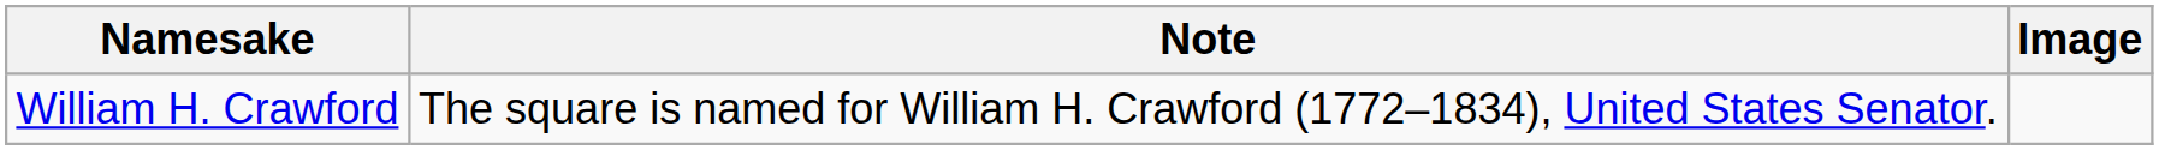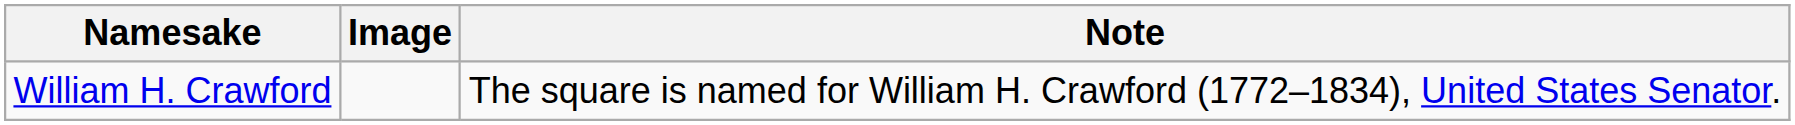 <table class="wikitable">
 <tr>
 <th>Namesake</th>
+<th>Image</th>
 <th>Note</th>
-<th>Image</th>
 </tr>
 <tr>
 <td><a href='#'>William H. Crawford</a></td>
+<td></td>
 <td>The square is named for William H. Crawford (1772–1834), <a href='#'>United States Senator</a>.</td>
-<td></td>
 </tr>
 </table>
